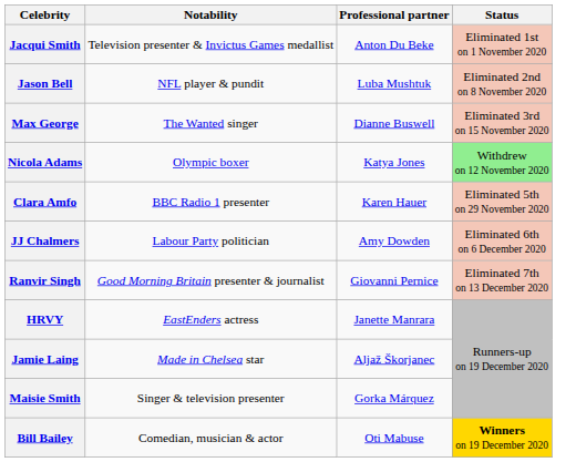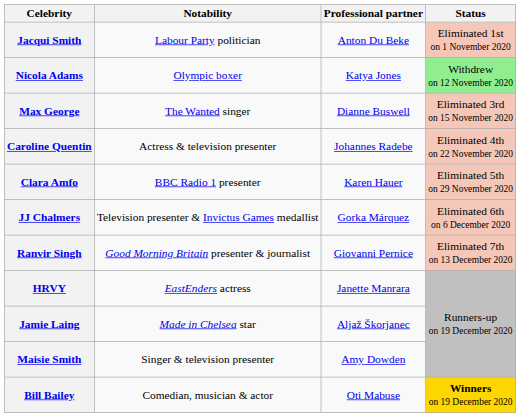 <table class="wikitable sortable" style="text-align:center;">
 <tr>
 <th scope="col">Celebrity</th>
 <th scope="col" class="unsortable">Notability</th>
 <th scope="col">Professional partner</th>
 <th scope="col">Status</th>
 </tr>
 <tr style="height:50px">
 <th scope="row"><a href='#'>Jacqui Smith</a></th>
-<td>Television presenter & <a href='#'>Invictus Games</a> medallist</td>
+<td><a href='#'>Labour Party</a> politician</td>
 <td><a href='#'>Anton Du Beke</a></td>
 <td bgcolor="f4c7b8">Eliminated 1st<br><small>on 1 November 2020</small></td>
 </tr>
 <tr style="height:50px">
-<th scope="row"><a href='#'>Jason Bell</a></th>
-<td><a href='#'>NFL</a> player & pundit</td>
-<td><a href='#'>Luba Mushtuk</a></td>
-<td bgcolor="f4c7b8">Eliminated 2nd<br><small>on 8 November 2020</small></td>
+<th scope="row"><a href='#'>Nicola Adams</a></th>
+<td><a href='#'>Olympic boxer</a></td>
+<td><a href='#'>Katya Jones</a></td>
+<td bgcolor="lightgreen">Withdrew<br><small>on 12 November 2020</small></td>
 </tr>
 <tr style="height:50px">
 <th scope="row"><a href='#'>Max George</a></th>
 <td><a href='#'>The Wanted</a> singer</td>
 <td><a href='#'>Dianne Buswell</a></td>
 <td bgcolor="f4c7b8">Eliminated 3rd<br><small>on 15 November 2020</small></td>
 </tr>
 <tr style="height:50px">
-<th scope="row"><a href='#'>Nicola Adams</a></th>
-<td><a href='#'>Olympic boxer</a></td>
-<td><a href='#'>Katya Jones</a></td>
-<td bgcolor="lightgreen">Withdrew<br><small>on 12 November 2020</small></td>
+<th scope="row"><a href='#'>Caroline Quentin</a></th>
+<td>Actress & television presenter</td>
+<td><a href='#'>Johannes Radebe</a></td>
+<td bgcolor="f4c7b8">Eliminated 4th<br><small>on 22 November 2020</small></td>
 </tr>
 <tr style="height:50px">
 <th scope="row"><a href='#'>Clara Amfo</a></th>
 <td><a href='#'>BBC Radio 1</a> presenter</td>
 <td><a href='#'>Karen Hauer</a></td>
 <td bgcolor="f4c7b8">Eliminated 5th<br><small>on 29 November 2020</small></td>
 </tr>
 <tr style="height:50px">
 <th scope="row"><a href='#'>JJ Chalmers</a></th>
-<td><a href='#'>Labour Party</a> politician</td>
-<td><a href='#'>Amy Dowden</a></td>
+<td>Television presenter & <a href='#'>Invictus Games</a> medallist</td>
+<td><a href='#'>Gorka Márquez</a></td>
 <td bgcolor="f4c7b8">Eliminated 6th<br><small>on 6 December 2020</small></td>
 </tr>
 <tr style="height:50px">
 <th scope="row"><a href='#'>Ranvir Singh</a></th>
 <td><em><a href='#'>Good Morning Britain</a></em> presenter & journalist</td>
 <td><a href='#'>Giovanni Pernice</a></td>
 <td bgcolor="f4c7b8">Eliminated 7th<br><small>on 13 December 2020</small></td>
 </tr>
 <tr style="height:50px">
 <th scope="row"><a href='#'>HRVY</a></th>
 <td><em><a href='#'>EastEnders</a></em> actress</td>
 <td><a href='#'>Janette Manrara</a></td>
 <td rowspan=3 bgcolor="silver">Runners-up<br><small>on 19 December 2020</small></td>
 </tr>
 <tr style="height:50px">
 <th scope="row"><a href='#'>Jamie Laing</a></th>
 <td><em><a href='#'>Made in Chelsea</a></em> star</td>
 <td><a href='#'>Aljaž Škorjanec</a></td>
 </tr>
 <tr style="height:50px">
 <th scope="row"><a href='#'>Maisie Smith</a></th>
 <td>Singer & television presenter</td>
-<td><a href='#'>Gorka Márquez</a></td>
+<td><a href='#'>Amy Dowden</a></td>
 </tr>
 <tr style="height:50px">
 <th scope="row"><a href='#'>Bill Bailey</a></th>
 <td>Comedian, musician & actor</td>
 <td><a href='#'>Oti Mabuse</a></td>
 <td bgcolor="gold"><strong>Winners</strong><br><small>on 19 December 2020</small></td>
 </tr>
 </table>
